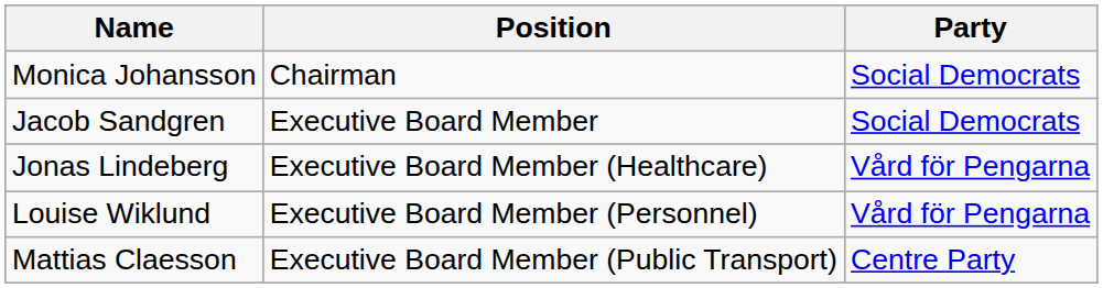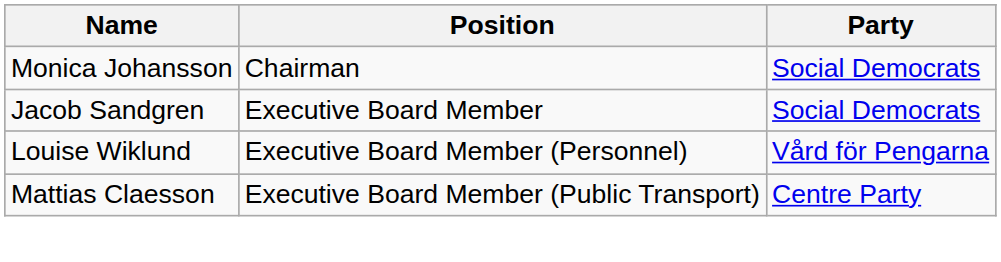 <table class="wikitable">
 <tr>
 <th>Name</th>
 <th>Position</th>
 <th>Party</th>
 </tr>
 <tr>
 <td>Monica Johansson</td>
 <td>Chairman</td>
 <td><a href='#'>Social Democrats</a></td>
 </tr>
 <tr>
 <td>Jacob Sandgren</td>
 <td>Executive Board Member</td>
 <td><a href='#'>Social Democrats</a></td>
 </tr>
 <tr>
-<td>Jonas Lindeberg</td>
-<td>Executive Board Member (Healthcare)</td>
-<td><a href='#'>Vård för Pengarna</a></td>
-</tr>
-<tr>
 <td>Louise Wiklund</td>
 <td>Executive Board Member (Personnel)</td>
 <td><a href='#'>Vård för Pengarna</a></td>
 </tr>
 <tr>
 <td>Mattias Claesson</td>
 <td>Executive Board Member (Public Transport)</td>
 <td><a href='#'>Centre Party</a></td>
 </tr>
 </table>
